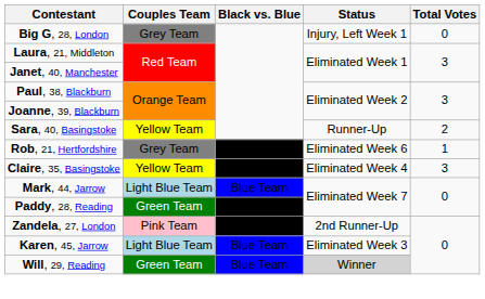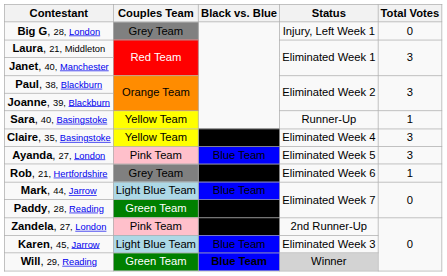 <table class="wikitable" style="text-align:center" align="center">
 <tr>
 <th>Contestant</th>
 <th>Couples Team</th>
 <th>Black vs. Blue</th>
 <th>Status</th>
 <th>Total Votes</th>
 </tr>
 <tr>
 <td align="center"><strong>Big G</strong>, <small>28, <a href='#'>London</a></small></td>
 <td bgcolor="grey">Grey Team</td>
 <td rowspan="6"></td>
 <td>Injury, Left Week 1</td>
 <td>0</td>
 </tr>
 <tr>
 <td align="center"><strong>Laura</strong>, <small>21, Middleton</small></td>
 <td style="background:red; color:white;" rowspan="2">Red Team</td>
 <td rowspan="2">Eliminated Week 1</td>
 <td rowspan="2">3</td>
 </tr>
 <tr>
 <td align="center"><strong>Janet</strong>, <small>40, <a href='#'>Manchester</a></small></td>
 </tr>
 <tr>
 <td align="center"><strong>Paul</strong>, <small>38, <a href='#'>Blackburn</a></small></td>
 <td style="background:darkorange;" rowspan="2">Orange Team</td>
 <td rowspan="2">Eliminated Week 2</td>
 <td rowspan="2">3</td>
 </tr>
 <tr>
 <td align="center"><strong>Joanne</strong>, <small>39, <a href='#'>Blackburn</a></small></td>
 </tr>
 <tr>
 <td align="center"><strong>Sara</strong>, <small>40, <a href='#'>Basingstoke</a></small></td>
 <td style="background:yellow;">Yellow Team</td>
 <td>Runner-Up</td>
-<td>2</td>
-</tr>
-<tr>
-<td align="center"><strong>Rob</strong>, <small>21, <a href='#'>Hertfordshire</a></small></td>
-<td bgcolor="grey">Grey Team</td>
-<td bgcolor="Black"><span>Black Team</span></td>
-<td>Eliminated Week 6</td>
 <td>1</td>
 </tr>
 <tr>
 <td align="center"><strong>Claire</strong>, <small>35, <a href='#'>Basingstoke</a></small></td>
 <td style="background:yellow;">Yellow Team</td>
 <td bgcolor="Black"><span>Black Team</span></td>
 <td>Eliminated Week 4</td>
 <td>3</td>
+</tr>
+<tr>
+<td align="center"><strong>Ayanda</strong>, <small>27, <a href='#'>London</a></small></td>
+<td style="background:pink;">Pink Team</td>
+<td bgcolor="Blue"><span>Blue Team</span></td>
+<td>Eliminated Week 5</td>
+<td>3</td>
+</tr>
+<tr>
+<td align="center"><strong>Rob</strong>, <small>21, <a href='#'>Hertfordshire</a></small></td>
+<td bgcolor="grey">Grey Team</td>
+<td bgcolor="Black"><span>Black Team</span></td>
+<td>Eliminated Week 6</td>
+<td>1</td>
 </tr>
 <tr>
 <td align="center"><strong>Mark</strong>, <small>44, <a href='#'>Jarrow</a></small></td>
 <td style="background:lightblue;">Light Blue Team</td>
 <td bgcolor="Blue"><span>Blue Team</span></td>
 <td rowspan="2">Eliminated Week 7</td>
 <td rowspan="2">0</td>
 </tr>
 <tr>
 <td align="center"><strong>Paddy</strong>, <small>28, <a href='#'>Reading</a></small></td>
 <td style="background:green; color:white;">Green Team</td>
 <td bgcolor="Black"><span>Black Team</span></td>
 </tr>
 <tr>
 <td align="center"><strong>Zandela</strong>, <small>27, <a href='#'>London</a></small></td>
 <td style="background:pink;">Pink Team</td>
 <td bgcolor="Black"><span>Black Team</span></td>
 <td>2nd Runner-Up</td>
 <td rowspan="3">0</td>
 </tr>
 <tr>
 <td align="center"><strong>Karen</strong>, <small>45, <a href='#'>Jarrow</a></small></td>
 <td style="background:lightblue;">Light Blue Team</td>
 <td bgcolor="Blue"><span>Blue Team</span></td>
 <td>Eliminated Week 3</td>
 </tr>
 <tr>
 <td align="center"><strong>Will</strong>, <small>29, <a href='#'>Reading</a></small></td>
 <td style="background:green; color:white;">Green Team</td>
-<td bgcolor="Blue"><span>Blue Team</span></td>
+<td bgcolor="Blue"><strong><span>Blue Team</span></strong></td>
 <td style="background: lightgrey;">Winner</td>
 </tr>
 </table>
